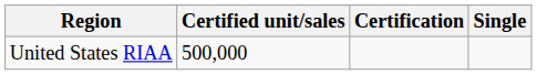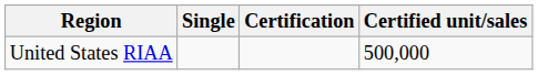 <table class="wikitable">
 <tr>
 <th>Region</th>
+<th>Single</th>
+<th>Certification</th>
 <th>Certified unit/sales</th>
-<th>Certification</th>
-<th>Single</th>
 </tr>
 <tr>
 <td>United States <a href='#'>RIAA</a></td>
-<td>500,000</td>
 <td></td>
 <td></td>
+<td>500,000</td>
 </tr>
 </table>
